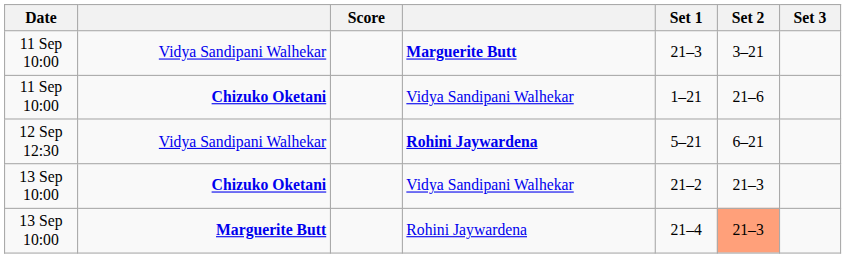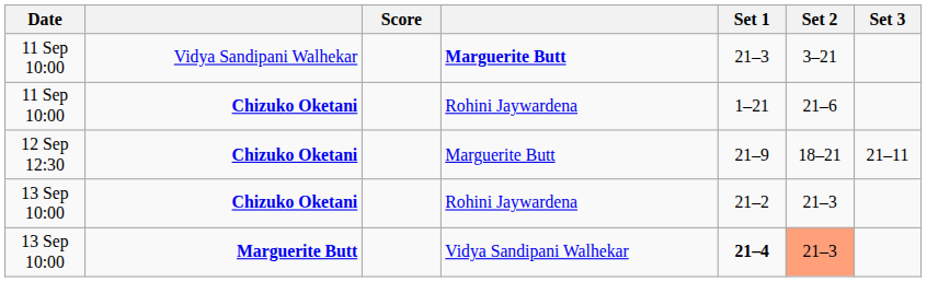 <table class="wikitable" style="text-align: center; font-size:90%">
 <tr>
 <th width="60">Date</th>
 <th align="right" width="225"></th>
 <th width="60">Score</th>
 <th align="left" width="225"></th>
 <th width="50">Set 1</th>
 <th width="50">Set 2</th>
 <th width="50">Set 3</th>
 </tr>
 <tr>
 <td>11 Sep<br>10:00</td>
 <td align="right"><a href='#'>Vidya Sandipani Walhekar</a> </td>
 <td align="center"></td>
 <td align="left"><strong> <a href='#'>Marguerite Butt</a></strong></td>
 <td>21–3</td>
 <td>3–21</td>
 <td></td>
 </tr>
 <tr>
 <td>11 Sep<br>10:00</td>
 <td align="right"><strong><a href='#'>Chizuko Oketani</a> </strong></td>
 <td align="center"></td>
-<td align="left"> <a href='#'>Vidya Sandipani Walhekar</a></td>
+<td align="left"> <a href='#'>Rohini Jaywardena</a></td>
 <td>1–21</td>
 <td>21–6</td>
 <td></td>
 </tr>
 <tr>
 <td>12 Sep<br>12:30</td>
-<td align="right"><a href='#'>Vidya Sandipani Walhekar</a> </td>
+<td align="right"><strong><a href='#'>Chizuko Oketani</a> </strong></td>
 <td align="center"></td>
-<td align="left"><strong> <a href='#'>Rohini Jaywardena</a></strong></td>
-<td>5–21</td>
-<td>6–21</td>
-<td></td>
+<td align="left"> <a href='#'>Marguerite Butt</a></td>
+<td>21–9</td>
+<td>18–21</td>
+<td>21–11</td>
 </tr>
 <tr>
 <td>13 Sep<br>10:00</td>
 <td align="right"><strong><a href='#'>Chizuko Oketani</a> </strong></td>
 <td align="center"></td>
-<td align="left"> <a href='#'>Vidya Sandipani Walhekar</a></td>
+<td align="left"> <a href='#'>Rohini Jaywardena</a></td>
 <td>21–2</td>
 <td>21–3</td>
 <td></td>
 </tr>
 <tr>
 <td>13 Sep<br>10:00</td>
 <td align="right"><strong><a href='#'>Marguerite Butt</a> </strong></td>
 <td align="center"></td>
-<td align="left"> <a href='#'>Rohini Jaywardena</a></td>
-<td>21–4</td>
+<td align="left"> <a href='#'>Vidya Sandipani Walhekar</a></td>
+<td><strong>21–4</strong></td>
 <td style="background: lightsalmon;">21–3</td>
 <td></td>
 </tr>
 </table>
